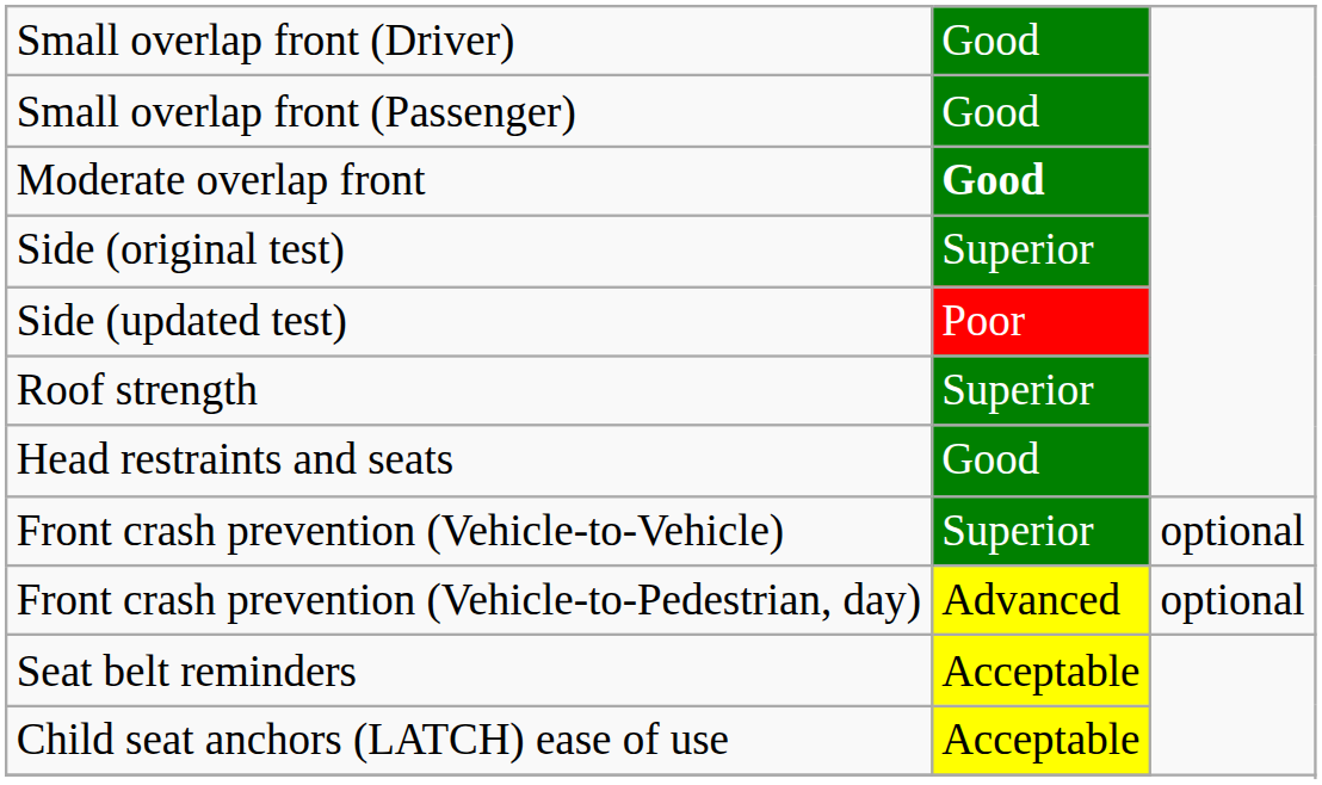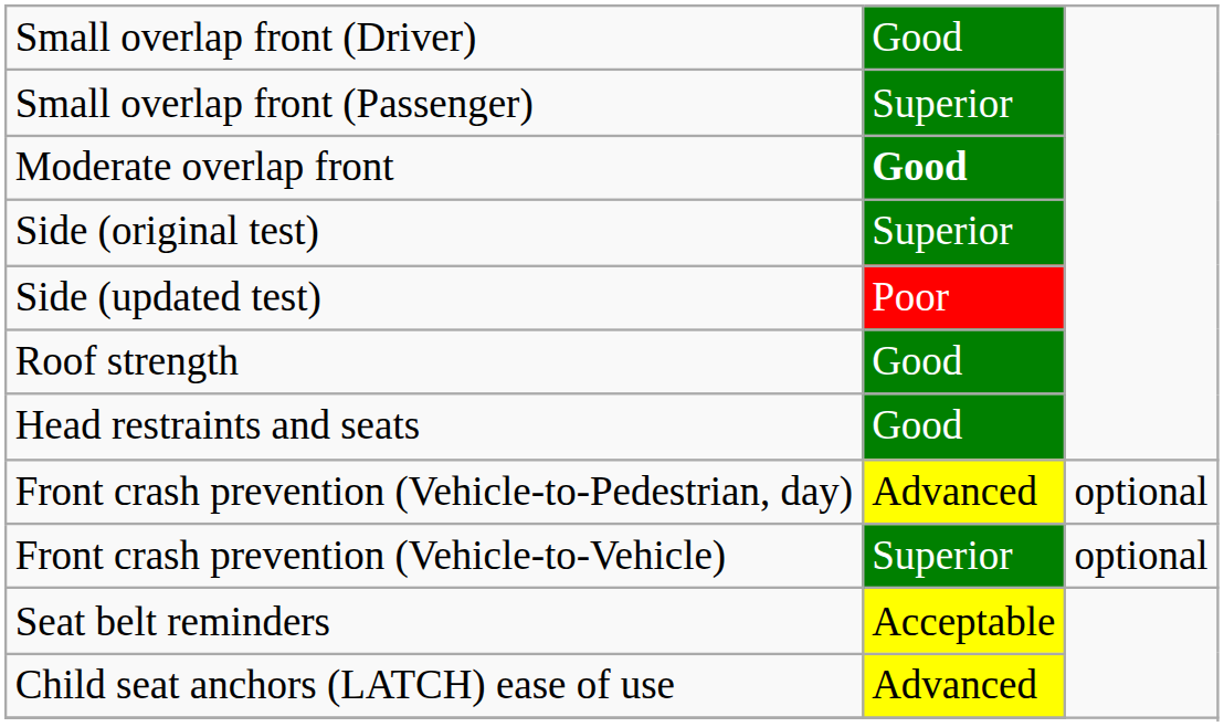 <table class="wikitable">
 <tr>
 <td>Small overlap front (Driver)</td>
 <td style="color:white;background: green">Good</td>
 </tr>
 <tr>
 <td>Small overlap front (Passenger)</td>
-<td style="color:white;background: green">Good</td>
+<td style="color:white;background: green">Superior</td>
 </tr>
 <tr>
 <td>Moderate overlap front</td>
 <td style="color:white;background: green"><strong>Good</strong></td>
 </tr>
 <tr>
 <td>Side (original test)</td>
 <td style="color:white;background: green">Superior</td>
 </tr>
 <tr>
 <td>Side (updated test)</td>
 <td style="color:white;background: red">Poor</td>
 </tr>
 <tr>
 <td>Roof strength</td>
-<td style="color:white;background: green">Superior</td>
+<td style="color:white;background: green">Good</td>
 </tr>
 <tr>
 <td>Head restraints and seats</td>
 <td style="color:white;background: green">Good</td>
 </tr>
 <tr>
-<td>Front crash prevention (Vehicle-to-Vehicle)</td>
-<td style="color:white;background: green">Superior</td>
+<td>Front crash prevention (Vehicle-to-Pedestrian, day)</td>
+<td style="background: yellow">Advanced</td>
 <td>optional</td>
 </tr>
 <tr>
-<td>Front crash prevention (Vehicle-to-Pedestrian, day)</td>
-<td style="background: yellow">Advanced</td>
+<td>Front crash prevention (Vehicle-to-Vehicle)</td>
+<td style="color:white;background: green">Superior</td>
 <td>optional</td>
 </tr>
 <tr>
 <td>Seat belt reminders</td>
 <td style="background: yellow">Acceptable</td>
 </tr>
 <tr>
 <td>Child seat anchors (LATCH) ease of use</td>
-<td style="background: yellow">Acceptable</td>
+<td style="background: yellow">Advanced</td>
 </tr>
 <tr>
 </tr>
 </table>
